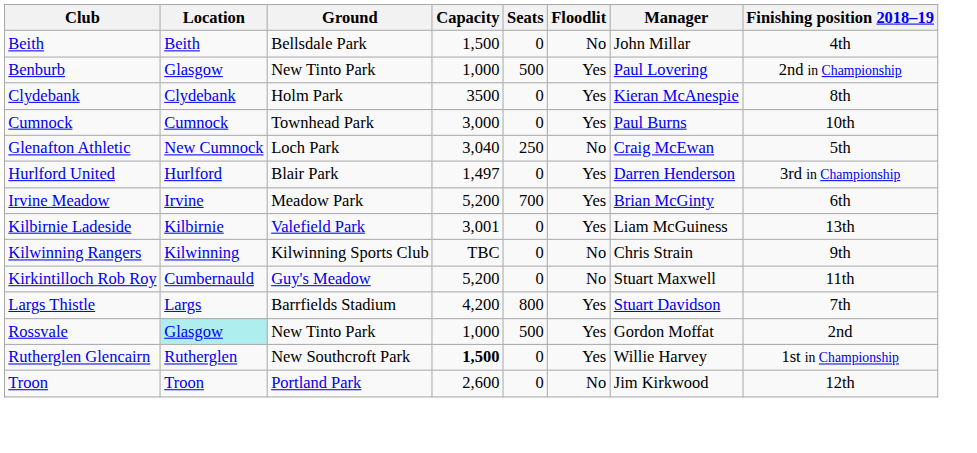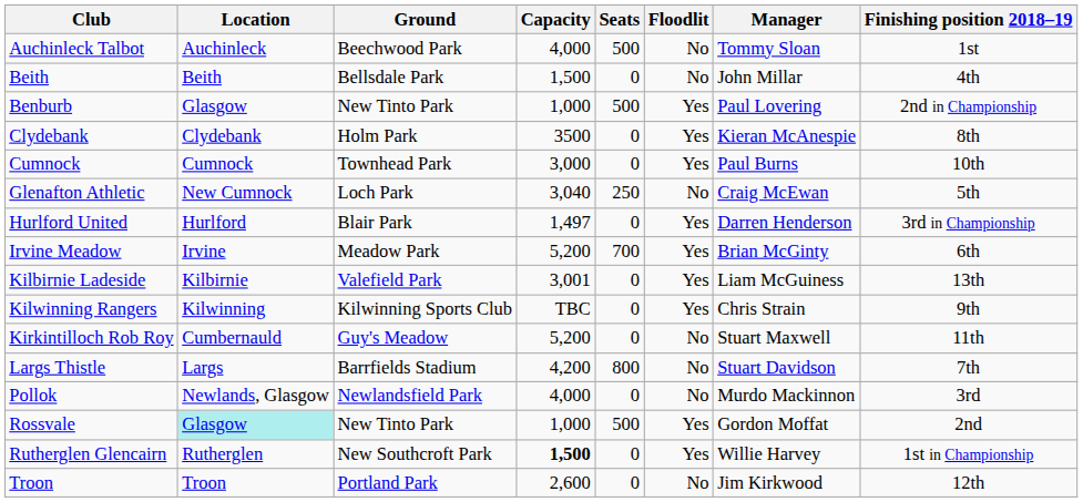 <table class="wikitable sortable">
 <tr>
 <th>Club</th>
 <th>Location</th>
 <th>Ground</th>
 <th data-sort-type="number">Capacity</th>
 <th data-sort-type="number">Seats</th>
 <th>Floodlit</th>
 <th>Manager</th>
 <th>Finishing position <a href='#'>2018–19</a></th>
+</tr>
+<tr>
+<td><a href='#'>Auchinleck Talbot</a></td>
+<td><a href='#'>Auchinleck</a></td>
+<td>Beechwood Park</td>
+<td align=right>4,000</td>
+<td align=right>500</td>
+<td align=right>No</td>
+<td align=left><a href='#'>Tommy Sloan</a></td>
+<td align=center>1st</td>
 </tr>
 <tr>
 <td><a href='#'>Beith</a></td>
 <td><a href='#'>Beith</a></td>
 <td>Bellsdale Park</td>
 <td align=right>1,500</td>
 <td align=right>0</td>
 <td align=right>No</td>
 <td align=left>John Millar</td>
 <td align=center>4th</td>
 </tr>
 <tr>
 <td><a href='#'>Benburb</a></td>
 <td><a href='#'>Glasgow</a></td>
 <td>New Tinto Park</td>
 <td align=right>1,000</td>
 <td align=right>500</td>
 <td align=right>Yes</td>
 <td align=left><a href='#'>Paul Lovering</a></td>
 <td align=center>2nd <small>in <a href='#'>Championship</a></small></td>
 </tr>
 <tr>
 <td><a href='#'>Clydebank</a></td>
 <td><a href='#'>Clydebank</a></td>
 <td>Holm Park</td>
 <td align=right>3500</td>
 <td align=right>0</td>
 <td align=right>Yes</td>
 <td align=left><a href='#'>Kieran McAnespie</a></td>
 <td align=center>8th</td>
 </tr>
 <tr>
 <td><a href='#'>Cumnock</a></td>
 <td><a href='#'>Cumnock</a></td>
 <td>Townhead Park</td>
 <td align=right>3,000</td>
 <td align=right>0</td>
 <td align=right>Yes</td>
 <td align=left><a href='#'>Paul Burns</a></td>
 <td align=center>10th</td>
 </tr>
 <tr>
 <td><a href='#'>Glenafton Athletic</a></td>
 <td><a href='#'>New Cumnock</a></td>
 <td>Loch Park</td>
 <td align=right>3,040</td>
 <td align=right>250</td>
 <td align=right>No</td>
 <td align=left><a href='#'>Craig McEwan</a></td>
 <td align=center>5th</td>
 </tr>
 <tr>
 <td><a href='#'>Hurlford United</a></td>
 <td><a href='#'>Hurlford</a></td>
 <td>Blair Park</td>
 <td align=right>1,497</td>
 <td align=right>0</td>
 <td align=right>Yes</td>
 <td align=left><a href='#'>Darren Henderson</a></td>
 <td align=center>3rd <small>in <a href='#'>Championship</a></small></td>
 </tr>
 <tr>
 <td><a href='#'>Irvine Meadow</a></td>
 <td><a href='#'>Irvine</a></td>
 <td>Meadow Park</td>
 <td align=right>5,200</td>
 <td align=right>700</td>
 <td align=right>Yes</td>
 <td align=left><a href='#'>Brian McGinty</a></td>
 <td align=center>6th</td>
 </tr>
 <tr>
 <td><a href='#'>Kilbirnie Ladeside</a></td>
 <td><a href='#'>Kilbirnie</a></td>
 <td><a href='#'>Valefield Park</a></td>
 <td align=right>3,001</td>
 <td align=right>0</td>
 <td align=right>Yes</td>
 <td align=left>Liam McGuiness</td>
 <td align=center>13th</td>
 </tr>
 <tr>
 <td><a href='#'>Kilwinning Rangers</a></td>
 <td><a href='#'>Kilwinning</a></td>
 <td>Kilwinning Sports Club</td>
 <td align=right>TBC</td>
 <td align=right>0</td>
-<td align=right>No</td>
+<td align=right>Yes</td>
 <td align=left>Chris Strain</td>
 <td align=center>9th</td>
 </tr>
 <tr>
 <td><a href='#'>Kirkintilloch Rob Roy</a></td>
 <td><a href='#'>Cumbernauld</a></td>
 <td><a href='#'>Guy's Meadow</a></td>
 <td align=right>5,200</td>
 <td align=right>0</td>
 <td align=right>No</td>
 <td align=left>Stuart Maxwell</td>
 <td align=center>11th</td>
 </tr>
 <tr>
 <td><a href='#'>Largs Thistle</a></td>
 <td><a href='#'>Largs</a></td>
 <td>Barrfields Stadium</td>
 <td align=right>4,200</td>
 <td align=right>800</td>
-<td align=right>Yes</td>
+<td align=right>No</td>
 <td align=left><a href='#'>Stuart Davidson</a></td>
 <td align=center>7th</td>
+</tr>
+<tr>
+<td><a href='#'>Pollok</a></td>
+<td><a href='#'>Newlands</a>, Glasgow</td>
+<td><a href='#'>Newlandsfield Park</a></td>
+<td align=right>4,000</td>
+<td align=right>0</td>
+<td align=right>No</td>
+<td align=left>Murdo Mackinnon</td>
+<td align=center>3rd</td>
 </tr>
 <tr>
 <td><a href='#'>Rossvale</a></td>
 <td style="background: paleturquoise;"><a href='#'>Glasgow</a></td>
 <td>New Tinto Park</td>
 <td align=right>1,000</td>
 <td align=right>500</td>
 <td align=right>Yes</td>
 <td align=left>Gordon Moffat</td>
 <td align=center>2nd</td>
 </tr>
 <tr>
 <td><a href='#'>Rutherglen Glencairn</a></td>
 <td><a href='#'>Rutherglen</a></td>
 <td>New Southcroft Park</td>
 <td align=right><strong>1,500</strong></td>
 <td align=right>0</td>
 <td align=right>Yes</td>
 <td align=left>Willie Harvey</td>
 <td align=center>1st <small>in <a href='#'>Championship</a></small></td>
 </tr>
 <tr>
 <td><a href='#'>Troon</a></td>
 <td><a href='#'>Troon</a></td>
 <td><a href='#'>Portland Park</a></td>
 <td align=right>2,600</td>
 <td align=right>0</td>
 <td align=right>No</td>
 <td align=left>Jim Kirkwood</td>
 <td align=center>12th</td>
 </tr>
 </table>
